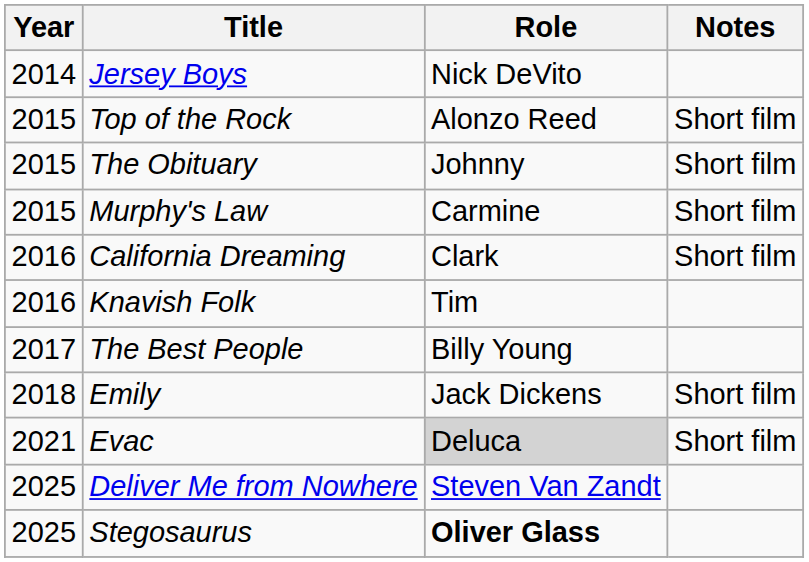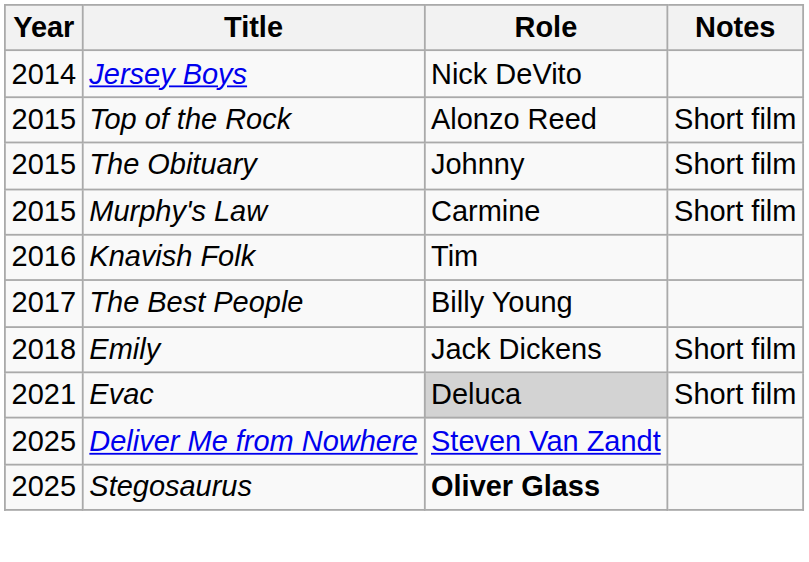 <table class="wikitable sortable">
 <tr>
 <th>Year</th>
 <th>Title</th>
 <th>Role</th>
 <th class="unsortable">Notes</th>
 </tr>
 <tr>
 <td>2014</td>
 <td><em><a href='#'>Jersey Boys</a></em></td>
 <td>Nick DeVito</td>
 <td></td>
 </tr>
 <tr>
 <td>2015</td>
 <td><em>Top of the Rock</em></td>
 <td>Alonzo Reed</td>
 <td>Short film</td>
 </tr>
 <tr>
 <td>2015</td>
 <td><em>The Obituary</em></td>
 <td>Johnny</td>
 <td>Short film</td>
 </tr>
 <tr>
 <td>2015</td>
 <td><em>Murphy's Law</em></td>
 <td>Carmine</td>
-<td>Short film</td>
-</tr>
-<tr>
-<td>2016</td>
-<td><em>California Dreaming</em></td>
-<td>Clark</td>
 <td>Short film</td>
 </tr>
 <tr>
 <td>2016</td>
 <td><em>Knavish Folk</em></td>
 <td>Tim</td>
 <td></td>
 </tr>
 <tr>
 <td>2017</td>
 <td><em>The Best People</em></td>
 <td>Billy Young</td>
 <td></td>
 </tr>
 <tr>
 <td>2018</td>
 <td><em>Emily</em></td>
 <td>Jack Dickens</td>
 <td>Short film</td>
 </tr>
 <tr>
 <td>2021</td>
 <td><em>Evac</em></td>
 <td style="background: lightgrey;">Deluca</td>
 <td>Short film</td>
 </tr>
 <tr>
 <td>2025</td>
 <td><em><a href='#'>Deliver Me from Nowhere</a></em> </td>
 <td><a href='#'>Steven Van Zandt</a></td>
 <td></td>
 </tr>
 <tr>
 <td>2025</td>
 <td><em>Stegosaurus</em> </td>
 <td><strong>Oliver Glass</strong></td>
 <td></td>
 </tr>
 </table>
